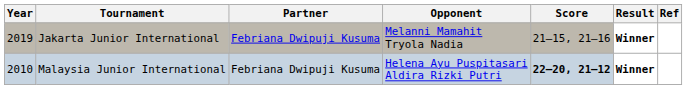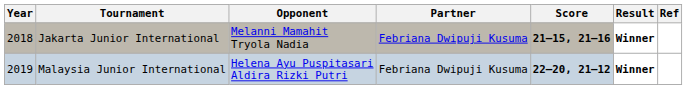 <table class="sortable wikitable" style="font-size: 90%;">
 <tr>
 <th>Year</th>
 <th>Tournament</th>
+<th>Opponent</th>
 <th>Partner</th>
-<th>Opponent</th>
 <th>Score</th>
 <th>Result</th>
 <th>Ref</th>
 </tr>
 <tr style="background:#BDB8AD">
-<td align="center">2019</td>
+<td align="center">2018</td>
 <td align="left">Jakarta Junior International</td>
+<td align="left"> <a href='#'>Melanni Mamahit</a><br> Tryola Nadia</td>
 <td align="left"> <a href='#'>Febriana Dwipuji Kusuma</a></td>
-<td align="left"> <a href='#'>Melanni Mamahit</a><br> Tryola Nadia</td>
-<td align="left">21–15, 21–16</td>
+<td align="left"><strong>21–15, 21–16</strong></td>
 <td style="text-align:left; background:white"> <strong>Winner</strong></td>
 <td style="text-align:center; background:white"></td>
 </tr>
 <tr style="background:#C6D4E1">
-<td align="center">2010</td>
+<td align="center">2019</td>
 <td align="left">Malaysia Junior International</td>
+<td align="left"> <a href='#'>Helena Ayu Puspitasari</a><br> <a href='#'>Aldira Rizki Putri</a></td>
 <td align="left"> Febriana Dwipuji Kusuma</td>
-<td align="left"> <a href='#'>Helena Ayu Puspitasari</a><br> <a href='#'>Aldira Rizki Putri</a></td>
 <td align="left"><strong>22–20, 21–12</strong></td>
 <td style="text-align:left; background:white"> <strong>Winner</strong></td>
 <td style="text-align:center; background:white"></td>
 </tr>
 </table>
